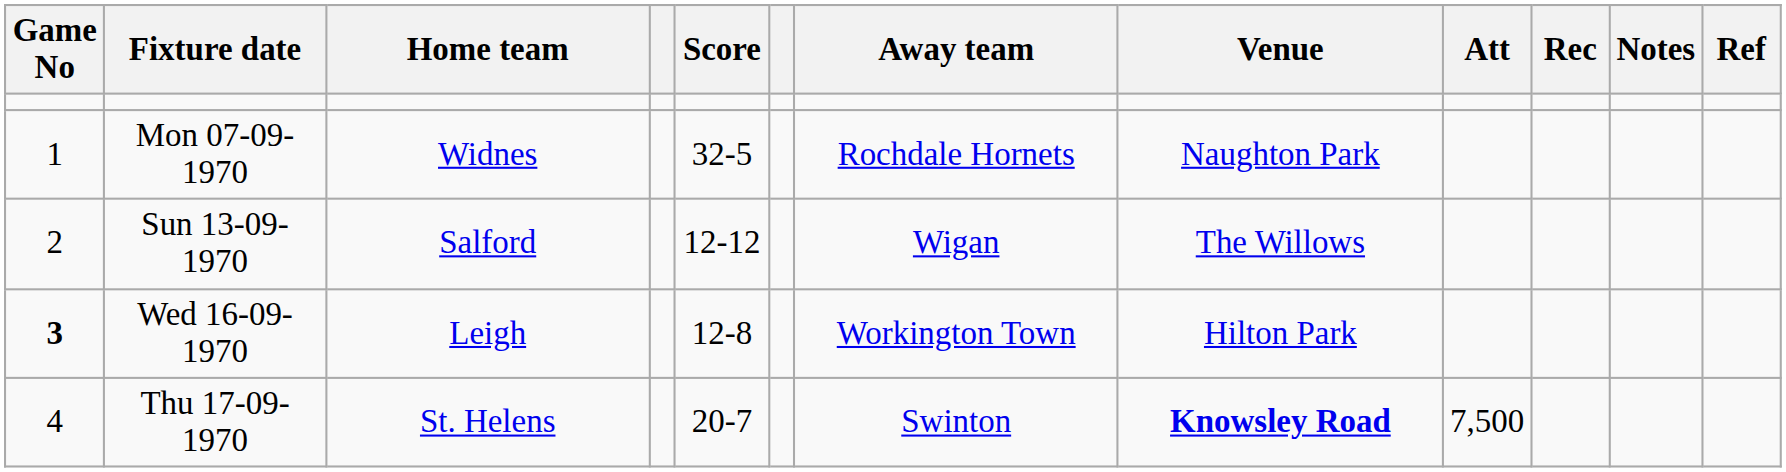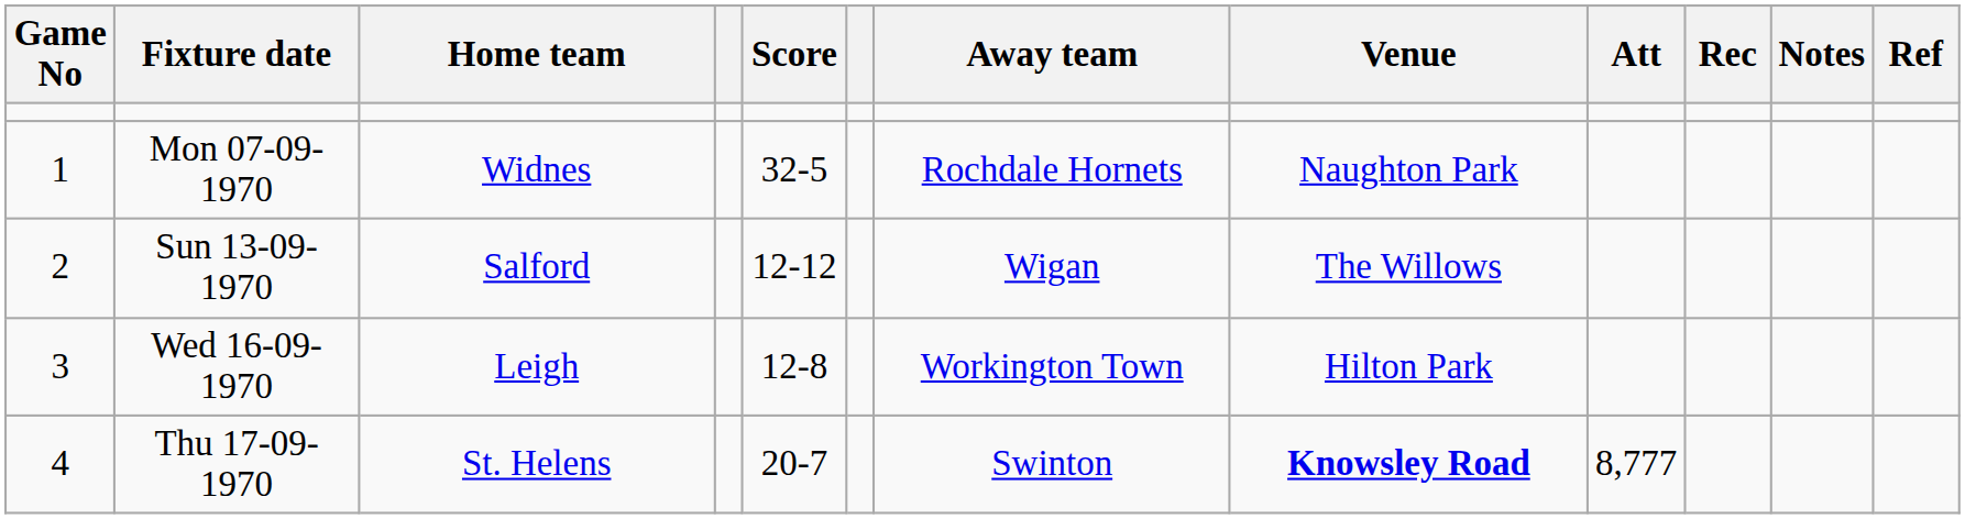 <table class="wikitable" style="text-align:center;">
 <tr>
 <th style="width:20px;" abbr="No">Game No</th>
 <th style="width:100px;" abbr="Date">Fixture date</th>
 <th style="width:150px;" abbr="Home team">Home team</th>
 <th style="width:5px;;" abbr="space"></th>
 <th style="width:20px;" abbr="Score">Score</th>
 <th style="width:5px;;" abbr="space"></th>
 <th style="width:150px;" abbr="Away team">Away team</th>
 <th style="width:150px;" abbr="Venue">Venue</th>
 <th style="width:30px;" abbr="Att">Att</th>
 <th style="width:30px;" abbr="Rec">Rec</th>
 <th style="width:20px;" abbr="Notes">Notes</th>
 <th style="width:30px;" abbr="Ref">Ref</th>
 </tr>
 <tr>
 <td></td>
 <td></td>
 <td></td>
 <td></td>
 <td></td>
 <td></td>
 <td></td>
 <td></td>
 <td></td>
 <td></td>
 <td></td>
 </tr>
 <tr>
 <td>1</td>
 <td>Mon 07-09-1970</td>
 <td><a href='#'>Widnes</a></td>
 <td></td>
 <td>32-5</td>
 <td></td>
 <td><a href='#'>Rochdale Hornets</a></td>
 <td><a href='#'>Naughton Park</a></td>
 <td></td>
 <td></td>
 <td></td>
 <td></td>
 </tr>
 <tr>
 <td>2</td>
 <td>Sun 13-09-1970</td>
 <td><a href='#'>Salford</a></td>
 <td></td>
 <td>12-12</td>
 <td></td>
 <td><a href='#'>Wigan</a></td>
 <td><a href='#'>The Willows</a></td>
 <td></td>
 <td></td>
 <td></td>
 <td></td>
 </tr>
 <tr>
-<td><strong>3</strong></td>
+<td>3</td>
 <td>Wed 16-09-1970</td>
 <td><a href='#'>Leigh</a></td>
 <td></td>
 <td>12-8</td>
 <td></td>
 <td><a href='#'>Workington Town</a></td>
 <td><a href='#'>Hilton Park</a></td>
 <td></td>
 <td></td>
 <td></td>
 <td></td>
 </tr>
 <tr>
 <td>4</td>
 <td>Thu 17-09-1970</td>
 <td><a href='#'>St. Helens</a></td>
 <td></td>
 <td>20-7</td>
 <td></td>
 <td><a href='#'>Swinton</a></td>
 <td><strong><a href='#'>Knowsley Road</a></strong></td>
-<td>7,500</td>
+<td>8,777</td>
 <td></td>
 <td></td>
 <td></td>
 </tr>
 </table>
